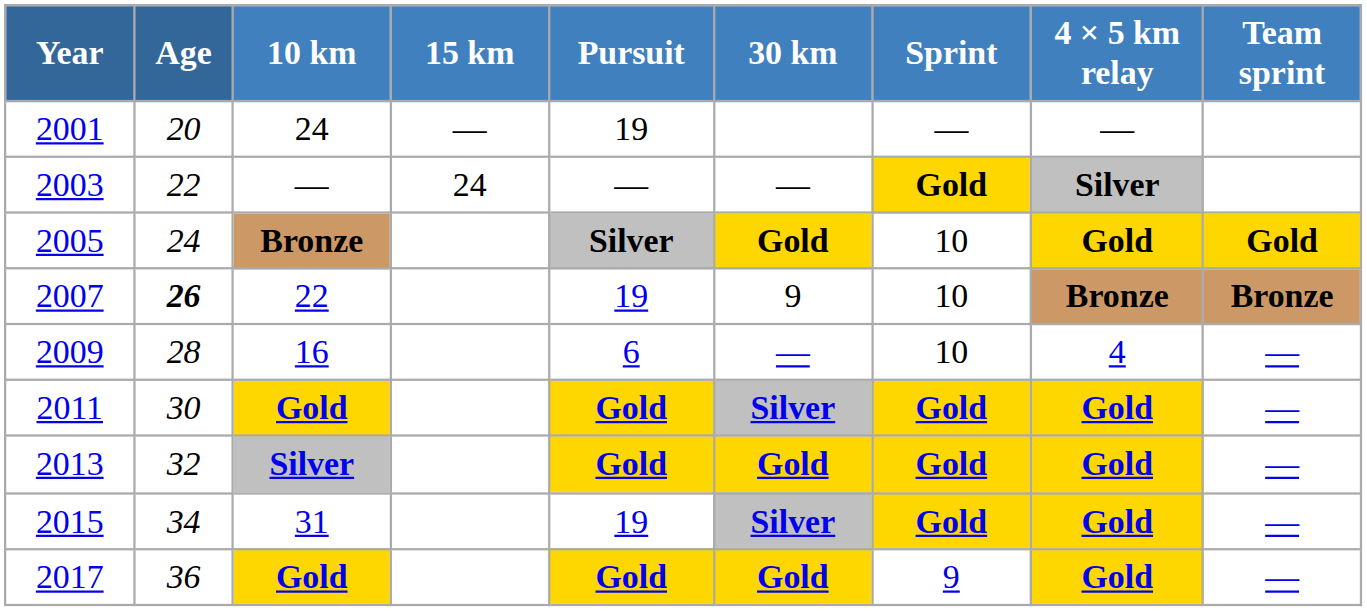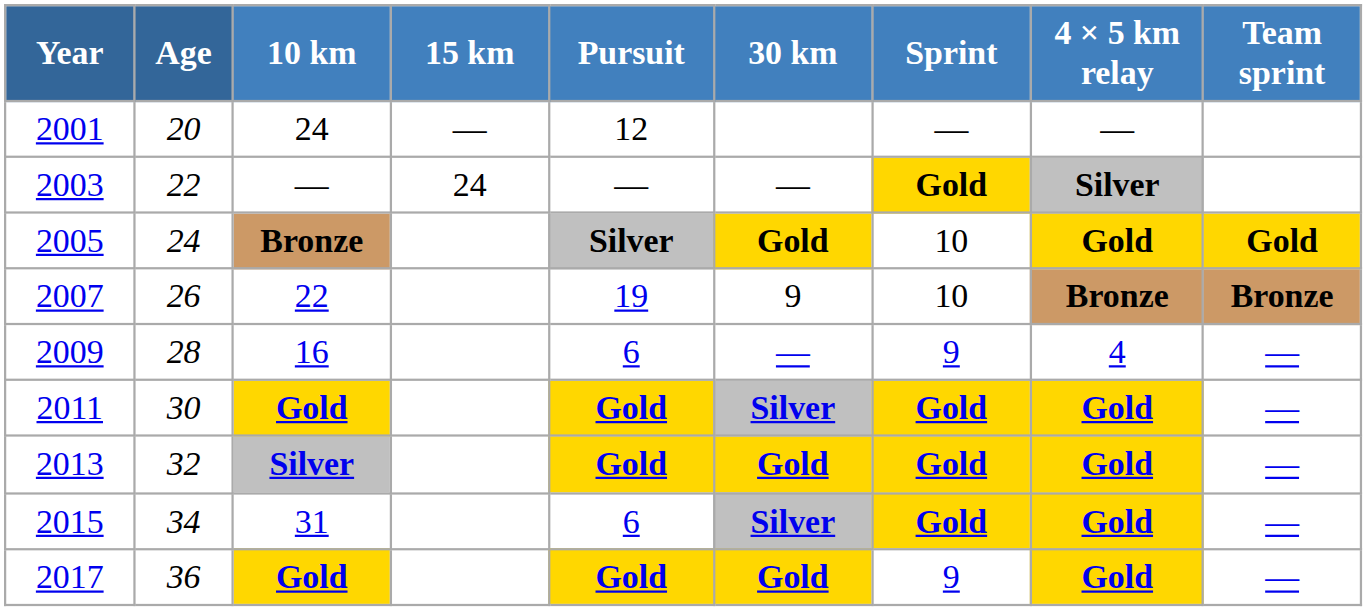 <table class="wikitable" style="font-size:95%; text-align:center; border:grey solid 1px; border-collapse:collapse; background:#ffffff;">
 <tr>
 <th style="background-color:#369; color:white; width:60px;"> Year </th>
 <th style="background-color:#369; color:white; width:40px;"> Age </th>
 <th style="background-color:#4180be; color:white; width:75px;"> 10 km </th>
 <th style="background-color:#4180be; color:white; width:75px;"> 15 km </th>
 <th style="background-color:#4180be; color:white; width:75px;"> Pursuit </th>
 <th style="background-color:#4180be; color:white; width:75px;"> 30 km </th>
 <th style="background-color:#4180be; color:white; width:75px;"> Sprint </th>
 <th style="background-color:#4180be; color:white; width:75px;"> 4 × 5 km <br> relay </th>
 <th style="background-color:#4180be; color:white; width:75px;"> Team <br> sprint </th>
 </tr>
 <tr>
 <td><a href='#'>2001</a></td>
 <td><em>20</em></td>
 <td>24</td>
 <td>—</td>
-<td>19</td>
+<td>12</td>
 <td></td>
 <td>—</td>
 <td>—</td>
 <td></td>
 </tr>
 <tr>
 <td><a href='#'>2003</a></td>
 <td><em>22</em></td>
 <td>—</td>
 <td>24</td>
 <td>—</td>
 <td>—</td>
 <td style="background:gold"><strong>Gold</strong></td>
 <td style="background:silver"><strong>Silver</strong></td>
 <td></td>
 </tr>
 <tr>
 <td><a href='#'>2005</a></td>
 <td><em>24</em></td>
 <td style="background:#c96"><strong>Bronze</strong></td>
 <td></td>
 <td style="background:silver"><strong>Silver</strong></td>
 <td style="background:gold"><strong>Gold</strong></td>
 <td>10</td>
 <td style="background:gold"><strong>Gold</strong></td>
 <td style="background:gold"><strong>Gold</strong></td>
 </tr>
 <tr>
 <td><a href='#'>2007</a></td>
-<td><strong><em>26</em></strong></td>
+<td><em>26</em></td>
 <td><a href='#'>22</a></td>
 <td></td>
 <td><a href='#'>19</a></td>
 <td>9</td>
 <td>10</td>
 <td style="background:#c96"><strong>Bronze</strong></td>
 <td style="background:#c96"><strong>Bronze</strong></td>
 </tr>
 <tr>
 <td><a href='#'>2009</a></td>
 <td><em>28</em></td>
 <td><a href='#'>16</a></td>
 <td></td>
 <td><a href='#'>6</a></td>
 <td><a href='#'>—</a></td>
-<td>10</td>
+<td><a href='#'>9</a></td>
 <td><a href='#'>4</a></td>
 <td><a href='#'>—</a></td>
 </tr>
 <tr>
 <td><a href='#'>2011</a></td>
 <td><em>30</em></td>
 <td style="background:gold"><a href='#'><strong>Gold</strong></a></td>
 <td></td>
 <td style="background:gold"><a href='#'><strong>Gold</strong></a></td>
 <td style="background:silver"><a href='#'><strong>Silver</strong></a></td>
 <td style="background:gold"><a href='#'><strong>Gold</strong></a></td>
 <td style="background:gold"><a href='#'><strong>Gold</strong></a></td>
 <td><a href='#'>—</a></td>
 </tr>
 <tr>
 <td><a href='#'>2013</a></td>
 <td><em>32</em></td>
 <td style="background:silver"><a href='#'><strong>Silver</strong></a></td>
 <td></td>
 <td style="background:gold"><a href='#'><strong>Gold</strong></a></td>
 <td style="background:gold"><a href='#'><strong>Gold</strong></a></td>
 <td style="background:gold"><a href='#'><strong>Gold</strong></a></td>
 <td style="background:gold"><a href='#'><strong>Gold</strong></a></td>
 <td><a href='#'>—</a></td>
 </tr>
 <tr>
 <td><a href='#'>2015</a></td>
 <td><em>34</em></td>
 <td><a href='#'>31</a></td>
 <td></td>
-<td><a href='#'>19</a></td>
+<td><a href='#'>6</a></td>
 <td style="background:silver"><a href='#'><strong>Silver</strong></a></td>
 <td style="background:gold"><a href='#'><strong>Gold</strong></a></td>
 <td style="background:gold"><a href='#'><strong>Gold</strong></a></td>
 <td><a href='#'>—</a></td>
 </tr>
 <tr>
 <td><a href='#'>2017</a></td>
 <td><em>36</em></td>
 <td style="background:gold"><a href='#'><strong>Gold</strong></a></td>
 <td></td>
 <td style="background:gold"><a href='#'><strong>Gold</strong></a></td>
 <td style="background:gold"><a href='#'><strong>Gold</strong></a></td>
 <td><a href='#'>9</a></td>
 <td style="background:gold"><a href='#'><strong>Gold</strong></a></td>
 <td><a href='#'>—</a></td>
 </tr>
 </table>
